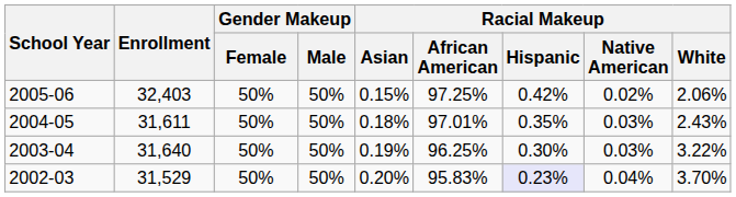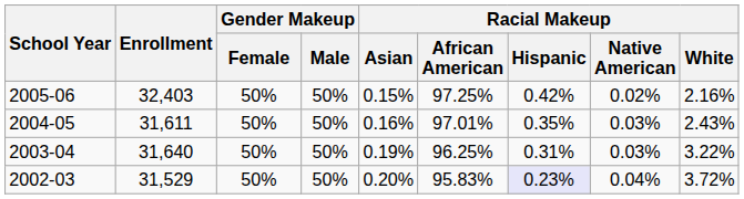 <table class="wikitable" style="font-size: 95%;">
 <tr>
 <th rowspan="2">School Year</th>
 <th rowspan="2">Enrollment</th>
 <th colspan="2">Gender Makeup</th>
 <th colspan="5">Racial Makeup</th>
 </tr>
 <tr>
 <th>Female</th>
 <th>Male</th>
 <th>Asian</th>
 <th>African <br>American</th>
 <th>Hispanic</th>
 <th>Native <br>American</th>
 <th>White</th>
 </tr>
 <tr>
 <td style="text-align:left;">2005-06</td>
 <td style="text-align:center;">32,403</td>
 <td style="text-align:center;">50%</td>
 <td style="text-align:center;">50%</td>
 <td style="text-align:center;">0.15%</td>
 <td style="text-align:center;">97.25%</td>
 <td style="text-align:center;">0.42%</td>
 <td style="text-align:center;">0.02%</td>
-<td style="text-align:center;">2.06%</td>
+<td style="text-align:center;">2.16%</td>
 </tr>
 <tr>
 <td style="text-align:left;">2004-05</td>
 <td style="text-align:center;">31,611</td>
 <td style="text-align:center;">50%</td>
 <td style="text-align:center;">50%</td>
-<td style="text-align:center;">0.18%</td>
+<td style="text-align:center;">0.16%</td>
 <td style="text-align:center;">97.01%</td>
 <td style="text-align:center;">0.35%</td>
 <td style="text-align:center;">0.03%</td>
 <td style="text-align:center;">2.43%</td>
 </tr>
 <tr>
 <td style="text-align:left;">2003-04</td>
 <td style="text-align:center;">31,640</td>
 <td style="text-align:center;">50%</td>
 <td style="text-align:center;">50%</td>
 <td style="text-align:center;">0.19%</td>
 <td style="text-align:center;">96.25%</td>
-<td style="text-align:center;">0.30%</td>
+<td style="text-align:center;">0.31%</td>
 <td style="text-align:center;">0.03%</td>
 <td style="text-align:center;">3.22%</td>
 </tr>
 <tr>
 <td style="text-align:left;">2002-03</td>
 <td style="text-align:center;">31,529</td>
 <td style="text-align:center;">50%</td>
 <td style="text-align:center;">50%</td>
 <td style="text-align:center;">0.20%</td>
 <td style="text-align:center;">95.83%</td>
 <td style="background: lavender; text-align:center;">0.23%</td>
 <td style="text-align:center;">0.04%</td>
-<td style="text-align:center;">3.70%</td>
+<td style="text-align:center;">3.72%</td>
 </tr>
 </table>
